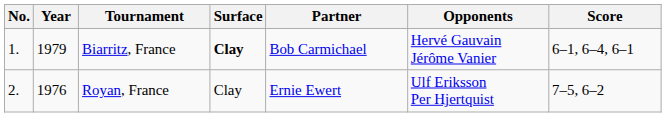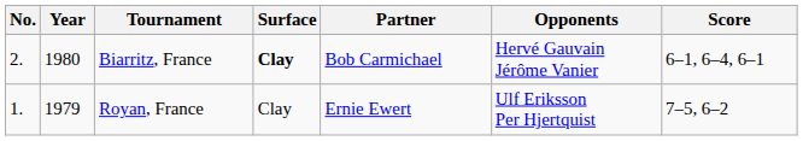 <table class="sortable wikitable" style=font-size:97%>
 <tr>
 <th style="width:20px" class="unsortable">No.</th>
 <th style="width:40px">Year</th>
 <th style="width:130px">Tournament</th>
 <th style="width:50px">Surface</th>
 <th style="width:140px">Partner</th>
 <th style="width:140px">Opponents</th>
 <th style="width:110px" class="unsortable">Score</th>
 </tr>
 <tr>
-<td>1.</td>
-<td>1979</td>
+<td>2.</td>
+<td>1980</td>
 <td><a href='#'>Biarritz</a>, France</td>
 <td><strong>Clay</strong></td>
 <td> <a href='#'>Bob Carmichael</a></td>
 <td> <a href='#'>Hervé Gauvain</a><br> <a href='#'>Jérôme Vanier</a></td>
 <td>6–1, 6–4, 6–1</td>
 </tr>
 <tr>
-<td>2.</td>
-<td>1976</td>
+<td>1.</td>
+<td>1979</td>
 <td><a href='#'>Royan</a>, France</td>
 <td>Clay</td>
 <td> <a href='#'>Ernie Ewert</a></td>
 <td> <a href='#'>Ulf Eriksson</a><br> <a href='#'>Per Hjertquist</a></td>
 <td>7–5, 6–2</td>
 </tr>
 </table>
